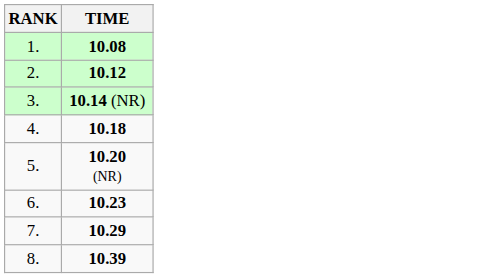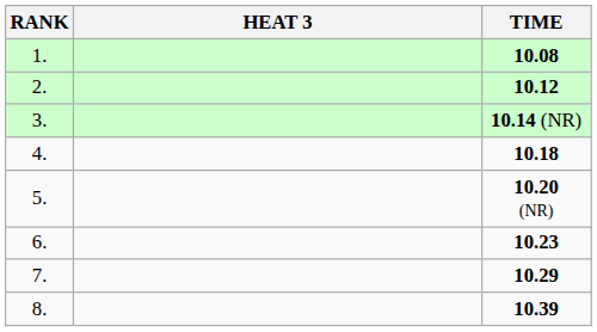 <table class="wikitable" style="border-collapse: collapse; font-size: 90%;">
 <tr>
 <th>RANK</th>
+<th style="width: 20em">HEAT 3</th>
 <th style="width: 5em">TIME</th>
 </tr>
 <tr style="background:#ccffcc;">
 <td align="center">1.</td>
+<td></td>
 <td align="center"><strong>10.08</strong></td>
 </tr>
 <tr style="background:#ccffcc;">
 <td align="center">2.</td>
+<td></td>
 <td align="center"><strong>10.12</strong></td>
 </tr>
 <tr style="background:#ccffcc;">
 <td align="center">3.</td>
+<td></td>
 <td align="center"><strong>10.14</strong> (NR)</td>
 </tr>
 <tr>
 <td align="center">4.</td>
+<td></td>
 <td align="center"><strong>10.18</strong></td>
 </tr>
 <tr>
 <td align="center">5.</td>
+<td></td>
 <td align="center"><strong>10.20</strong><br> <small>(NR)</small></td>
 </tr>
 <tr>
 <td align="center">6.</td>
+<td></td>
 <td align="center"><strong>10.23</strong></td>
 </tr>
 <tr>
 <td align="center">7.</td>
+<td></td>
 <td align="center"><strong>10.29</strong></td>
 </tr>
 <tr>
 <td align="center">8.</td>
+<td></td>
 <td align="center"><strong>10.39</strong></td>
 </tr>
 </table>
